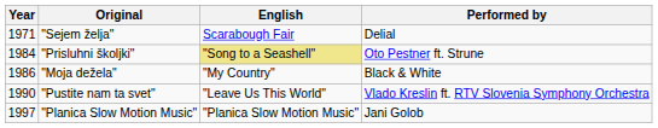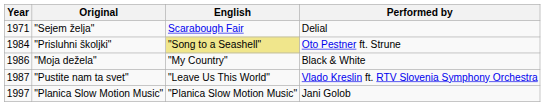 <table class="wikitable">
 <tr>
 <th>Year</th>
 <th>Original</th>
 <th>English</th>
 <th>Performed by</th>
 </tr>
 <tr>
 <td>1971</td>
 <td>"Sejem želja"</td>
 <td><a href='#'>Scarabough Fair</a></td>
 <td>Delial</td>
 </tr>
 <tr>
 <td>1984</td>
 <td>"Prisluhni školjki"</td>
 <td style="background: khaki;">"Song to a Seashell"</td>
 <td><a href='#'>Oto Pestner</a> ft. Strune</td>
 </tr>
 <tr>
 <td>1986</td>
 <td>"Moja dežela"</td>
 <td>"My Country"</td>
 <td>Black & White</td>
 </tr>
 <tr>
-<td>1990</td>
+<td>1987</td>
 <td>"Pustite nam ta svet"</td>
 <td>"Leave Us This World"</td>
 <td><a href='#'>Vlado Kreslin</a> ft. <a href='#'>RTV Slovenia Symphony Orchestra</a></td>
 </tr>
 <tr>
 <td>1997</td>
 <td>"Planica Slow Motion Music"</td>
 <td>"Planica Slow Motion Music"</td>
 <td>Jani Golob</td>
 </tr>
 </table>
